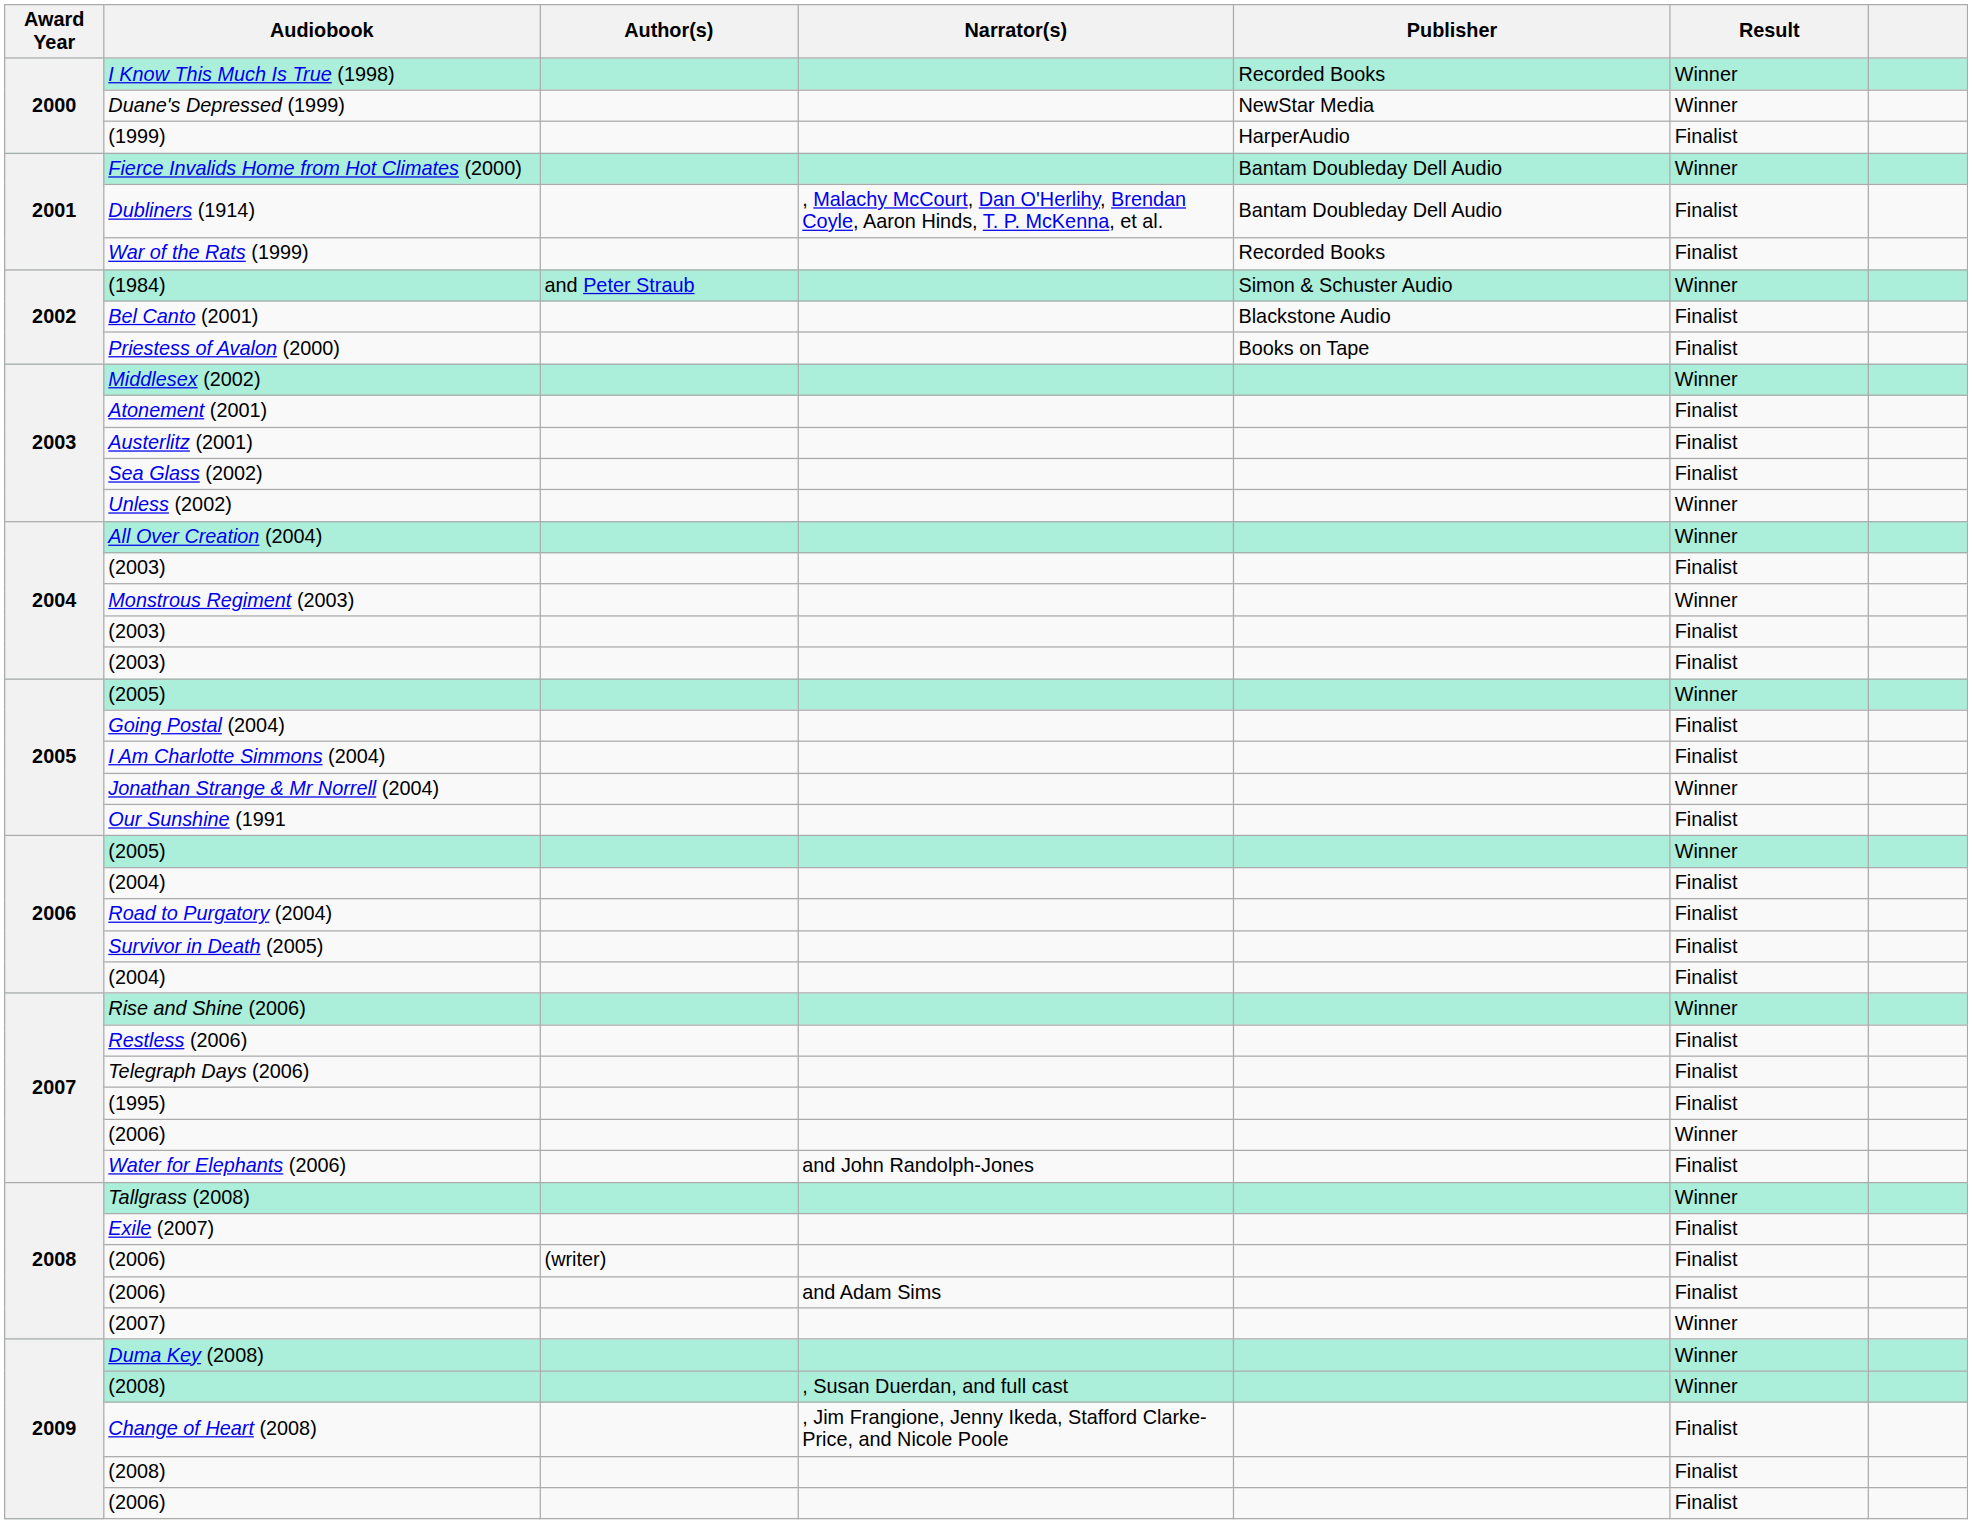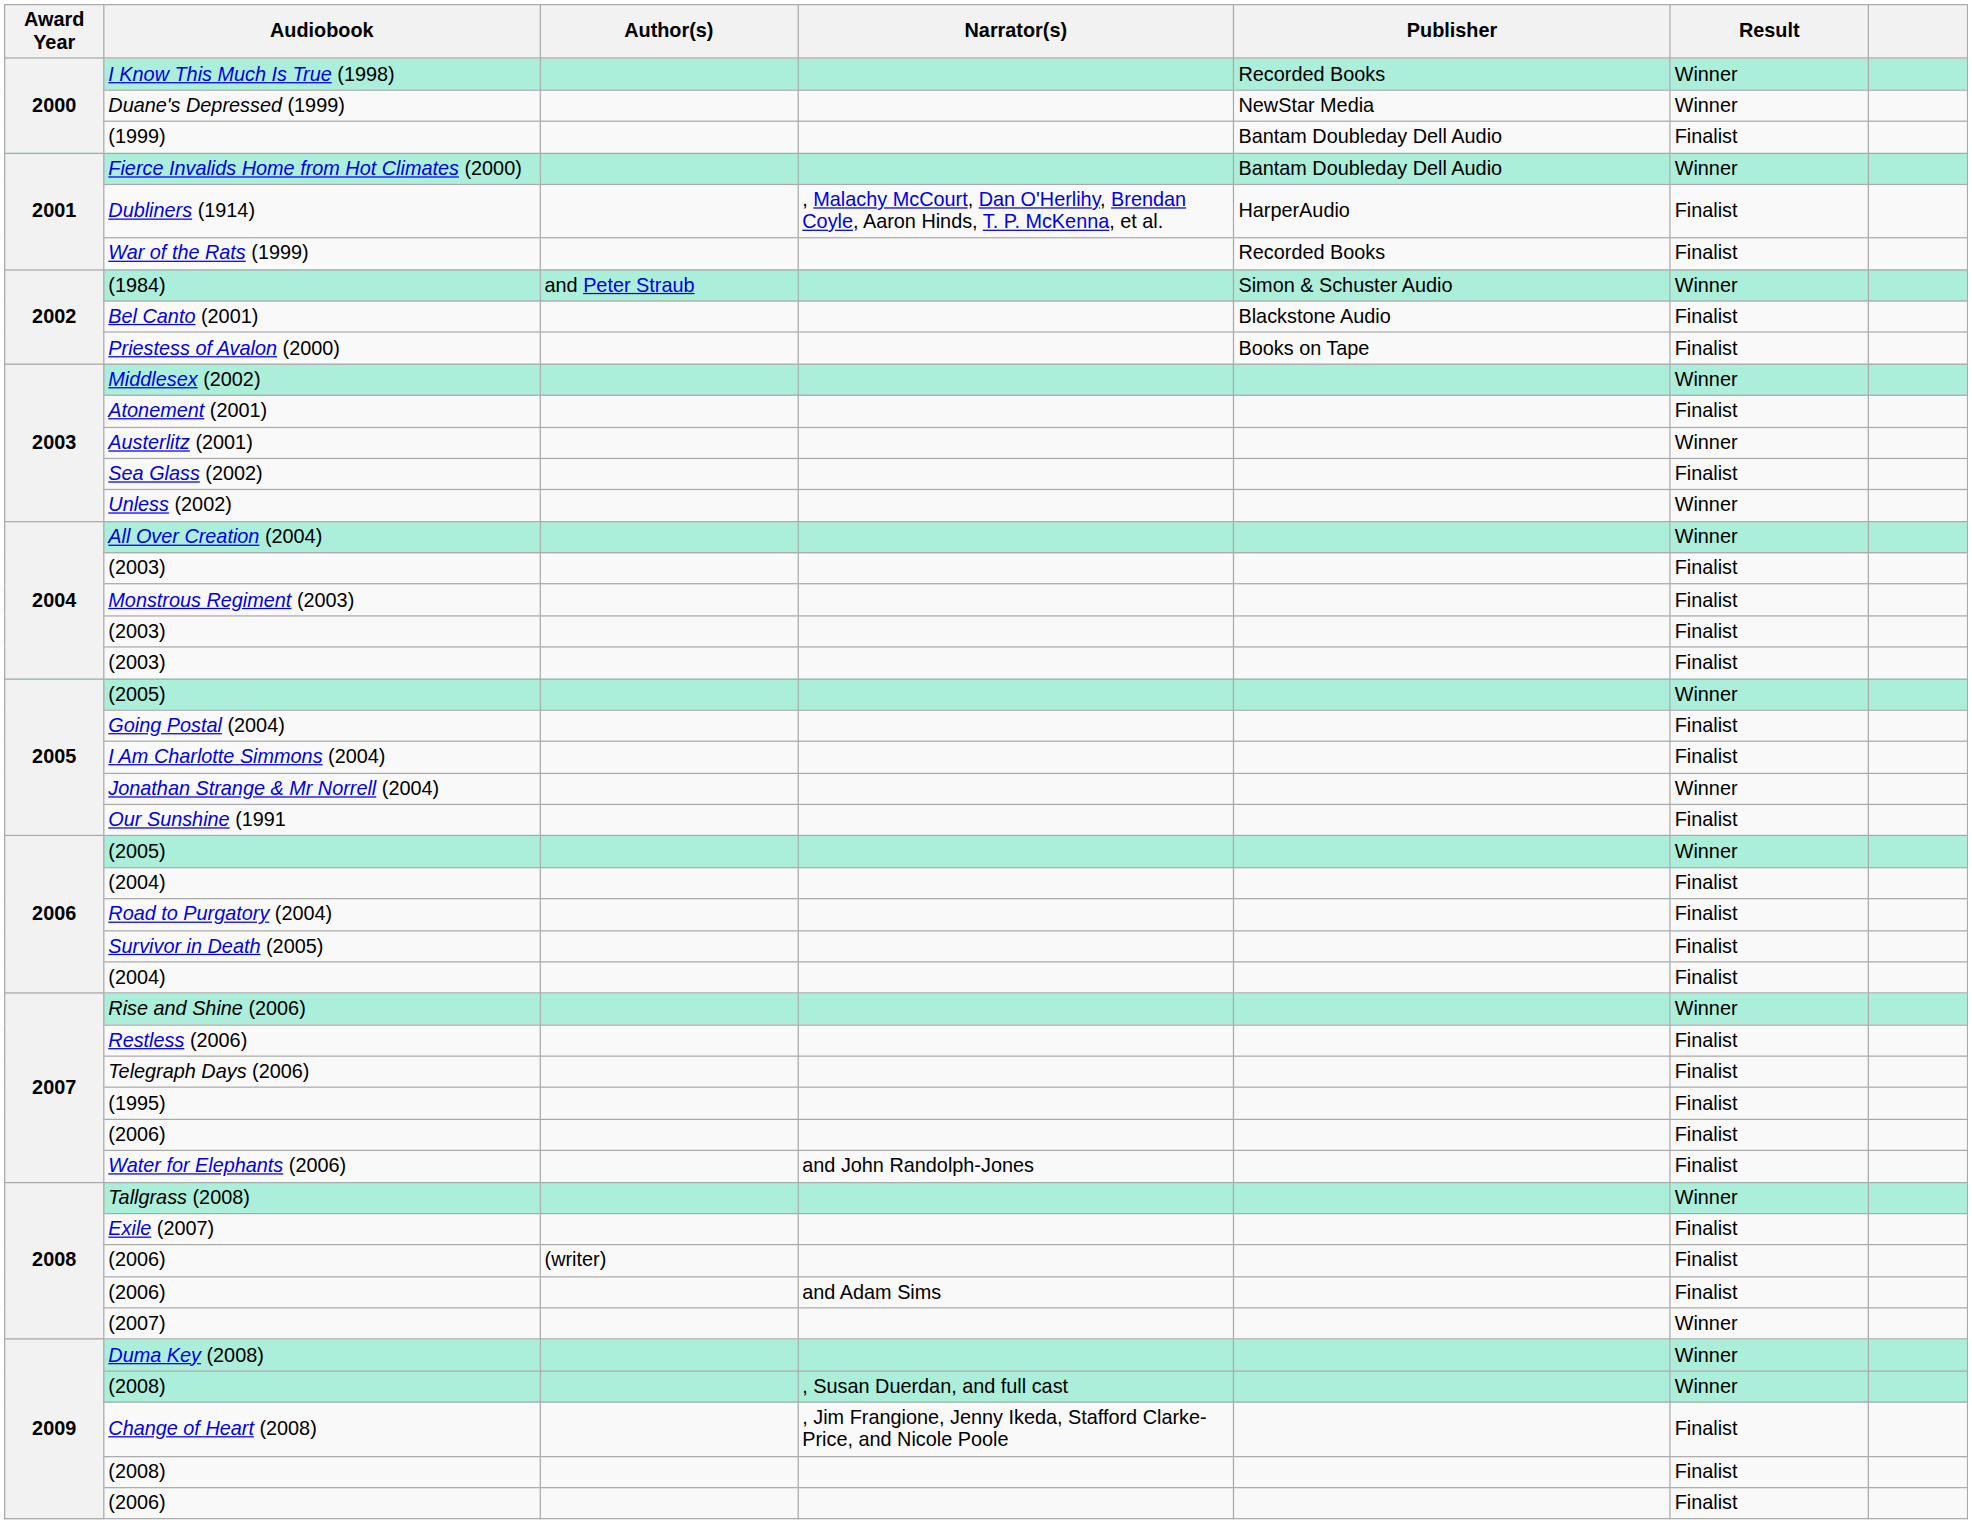 <table class="wikitable sortable mw-collapsible" style="width:100%">
 <tr>
 <th scope="col" style=width:5%>Award Year</th>
 <th scope="col" style=width:22%>Audiobook</th>
 <th scope="col" style=width:13%>Author(s)</th>
 <th scope="col" style=width:22%>Narrator(s)</th>
 <th scope="col" style=width:22%>Publisher</th>
 <th scope="col" style=width:10%>Result</th>
 <th scope="col" style=width:5%></th>
 </tr>
 <tr style="background:#ABEED9">
 <th rowspan="3">2000<br></th>
 <td><em><a href='#'>I Know This Much Is True</a></em> (1998)</td>
 <td></td>
 <td></td>
 <td>Recorded Books</td>
 <td>Winner</td>
 <td></td>
 </tr>
 <tr>
 <td><em>Duane's Depressed</em> (1999)</td>
 <td></td>
 <td></td>
 <td>NewStar Media</td>
 <td>Winner</td>
 <td></td>
 </tr>
 <tr>
 <td><em></em> (1999)</td>
 <td></td>
 <td></td>
-<td>HarperAudio</td>
+<td>Bantam Doubleday Dell Audio</td>
 <td>Finalist</td>
 <td></td>
 </tr>
 <tr style="background:#ABEED9">
 <th rowspan="3">2001<br></th>
 <td><em><a href='#'>Fierce Invalids Home from Hot Climates</a></em> (2000)</td>
 <td></td>
 <td></td>
 <td>Bantam Doubleday Dell Audio</td>
 <td>Winner</td>
 <td></td>
 </tr>
 <tr>
 <td><em><a href='#'>Dubliners</a></em> (1914)</td>
 <td></td>
 <td>, <a href='#'>Malachy McCourt</a>, <a href='#'>Dan O'Herlihy</a>, <a href='#'>Brendan Coyle</a>, Aaron Hinds, <a href='#'>T. P. McKenna</a>, et al.</td>
-<td>Bantam Doubleday Dell Audio</td>
+<td>HarperAudio</td>
 <td>Finalist</td>
 <td></td>
 </tr>
 <tr>
 <td><em><a href='#'>War of the Rats</a></em> (1999)</td>
 <td></td>
 <td></td>
 <td>Recorded Books</td>
 <td>Finalist</td>
 <td></td>
 </tr>
 <tr style="background:#ABEED9">
 <th rowspan="3">2002<br></th>
 <td><em></em> (1984)</td>
 <td> and <a href='#'>Peter Straub</a></td>
 <td></td>
 <td>Simon & Schuster Audio</td>
 <td>Winner</td>
 <td></td>
 </tr>
 <tr>
 <td><em><a href='#'>Bel Canto</a></em> (2001)</td>
 <td></td>
 <td></td>
 <td>Blackstone Audio</td>
 <td>Finalist</td>
 <td></td>
 </tr>
 <tr>
 <td><em><a href='#'>Priestess of Avalon</a></em> (2000)</td>
 <td></td>
 <td></td>
 <td>Books on Tape</td>
 <td>Finalist</td>
 <td></td>
 </tr>
 <tr style="background:#ABEED9">
 <th rowspan="5">2003<br></th>
 <td><em><a href='#'>Middlesex</a></em> (2002)</td>
 <td></td>
 <td></td>
 <td></td>
 <td>Winner</td>
 <td></td>
 </tr>
 <tr>
 <td><em><a href='#'>Atonement</a></em> (2001)</td>
 <td></td>
 <td></td>
 <td></td>
 <td>Finalist</td>
 <td></td>
 </tr>
 <tr>
 <td><em><a href='#'>Austerlitz</a></em> (2001)</td>
 <td></td>
 <td></td>
 <td></td>
-<td>Finalist</td>
+<td>Winner</td>
 <td></td>
 </tr>
 <tr>
 <td><em><a href='#'>Sea Glass</a></em> (2002)</td>
 <td></td>
 <td></td>
 <td></td>
 <td>Finalist</td>
 <td></td>
 </tr>
 <tr>
 <td><em><a href='#'>Unless</a></em> (2002)</td>
 <td></td>
 <td></td>
 <td></td>
 <td>Winner</td>
 <td></td>
 </tr>
 <tr style="background:#ABEED9">
 <th rowspan="5">2004<br></th>
 <td><em><a href='#'>All Over Creation</a></em> (2004)</td>
 <td></td>
 <td></td>
 <td></td>
 <td>Winner</td>
 <td></td>
 </tr>
 <tr>
 <td><em></em> (2003)</td>
 <td></td>
 <td></td>
 <td></td>
 <td>Finalist</td>
 <td></td>
 </tr>
 <tr>
 <td><em><a href='#'>Monstrous Regiment</a></em> (2003)</td>
 <td></td>
 <td></td>
 <td></td>
-<td>Winner</td>
+<td>Finalist</td>
 <td></td>
 </tr>
 <tr>
 <td><em></em> (2003)</td>
 <td></td>
 <td></td>
 <td></td>
 <td>Finalist</td>
 <td></td>
 </tr>
 <tr>
 <td><em></em> (2003)</td>
 <td></td>
 <td></td>
 <td></td>
 <td>Finalist</td>
 <td></td>
 </tr>
 <tr style="background:#ABEED9">
 <th rowspan="5">2005<br></th>
 <td><em></em> (2005)</td>
 <td></td>
 <td></td>
 <td></td>
 <td>Winner</td>
 <td></td>
 </tr>
 <tr>
 <td><em><a href='#'>Going Postal</a></em> (2004)</td>
 <td></td>
 <td></td>
 <td></td>
 <td>Finalist</td>
 <td></td>
 </tr>
 <tr>
 <td><em><a href='#'>I Am Charlotte Simmons</a></em> (2004)</td>
 <td></td>
 <td></td>
 <td></td>
 <td>Finalist</td>
 <td></td>
 </tr>
 <tr>
 <td><em><a href='#'>Jonathan Strange & Mr Norrell</a></em> (2004)</td>
 <td></td>
 <td></td>
 <td></td>
 <td>Winner</td>
 <td></td>
 </tr>
 <tr>
 <td><em><a href='#'>Our Sunshine</a></em> (1991</td>
 <td></td>
 <td></td>
 <td></td>
 <td>Finalist</td>
 <td></td>
 </tr>
 <tr style="background:#ABEED9">
 <th rowspan="5">2006<br></th>
 <td><em></em> (2005)</td>
 <td></td>
 <td></td>
 <td></td>
 <td>Winner</td>
 <td></td>
 </tr>
 <tr>
 <td><em></em> (2004)</td>
 <td></td>
 <td></td>
 <td></td>
 <td>Finalist</td>
 <td></td>
 </tr>
 <tr>
 <td><em><a href='#'>Road to Purgatory</a></em> (2004)</td>
 <td></td>
 <td></td>
 <td></td>
 <td>Finalist</td>
 <td></td>
 </tr>
 <tr>
 <td><em><a href='#'>Survivor in Death</a></em> (2005)</td>
 <td></td>
 <td></td>
 <td></td>
 <td>Finalist</td>
 <td></td>
 </tr>
 <tr>
 <td><em></em> (2004)</td>
 <td></td>
 <td></td>
 <td></td>
 <td>Finalist</td>
 <td></td>
 </tr>
 <tr style="background:#ABEED9">
 <th rowspan="6">2007<br></th>
 <td><em>Rise and Shine</em> (2006)</td>
 <td></td>
 <td></td>
 <td></td>
 <td>Winner</td>
 <td></td>
 </tr>
 <tr>
 <td><em><a href='#'>Restless</a></em> (2006)</td>
 <td></td>
 <td></td>
 <td></td>
 <td>Finalist</td>
 <td></td>
 </tr>
 <tr>
 <td><em>Telegraph Days</em> (2006)</td>
 <td></td>
 <td></td>
 <td></td>
 <td>Finalist</td>
 <td></td>
 </tr>
 <tr>
 <td><em></em> (1995)</td>
 <td></td>
 <td></td>
 <td></td>
 <td>Finalist</td>
 <td></td>
 </tr>
 <tr>
 <td><em></em> (2006)</td>
 <td></td>
 <td></td>
 <td></td>
-<td>Winner</td>
+<td>Finalist</td>
 <td></td>
 </tr>
 <tr>
 <td><em><a href='#'>Water for Elephants</a></em> (2006)</td>
 <td></td>
 <td> and John Randolph-Jones</td>
 <td></td>
 <td>Finalist</td>
 <td></td>
 </tr>
 <tr style="background:#ABEED9">
 <th rowspan="5">2008<br></th>
 <td><em>Tallgrass</em> (2008)</td>
 <td></td>
 <td></td>
 <td></td>
 <td>Winner</td>
 <td></td>
 </tr>
 <tr>
 <td><em><a href='#'>Exile</a></em> (2007)</td>
 <td></td>
 <td></td>
 <td></td>
 <td>Finalist</td>
 <td></td>
 </tr>
 <tr>
 <td><em></em> (2006)</td>
 <td>(writer)</td>
 <td></td>
 <td></td>
 <td>Finalist</td>
 <td></td>
 </tr>
 <tr>
 <td><em></em> (2006)</td>
 <td></td>
 <td> and Adam Sims</td>
 <td></td>
 <td>Finalist</td>
 <td></td>
 </tr>
 <tr>
 <td><em></em> (2007)</td>
 <td></td>
 <td></td>
 <td></td>
 <td>Winner</td>
 <td></td>
 </tr>
 <tr style="background:#ABEED9">
 <th rowspan="5">2009<br></th>
 <td><em><a href='#'>Duma Key</a></em> (2008)</td>
 <td></td>
 <td></td>
 <td></td>
 <td>Winner</td>
 <td></td>
 </tr>
 <tr style="background:#ABEED9">
 <td><em></em> (2008)</td>
 <td></td>
 <td>, Susan Duerdan, and full cast</td>
 <td></td>
 <td>Winner</td>
 <td></td>
 </tr>
 <tr>
 <td><em><a href='#'>Change of Heart</a></em> (2008)</td>
 <td></td>
 <td>, Jim Frangione, Jenny Ikeda, Stafford Clarke-Price, and Nicole Poole</td>
 <td></td>
 <td>Finalist</td>
 <td></td>
 </tr>
 <tr>
 <td><em></em> (2008)</td>
 <td></td>
 <td></td>
 <td></td>
 <td>Finalist</td>
 <td></td>
 </tr>
 <tr>
 <td><em></em> (2006)</td>
 <td></td>
 <td></td>
 <td></td>
 <td>Finalist</td>
 <td></td>
 </tr>
 </table>
